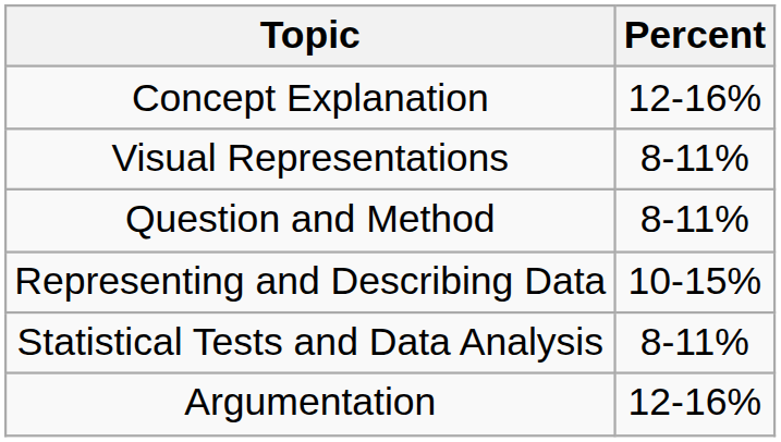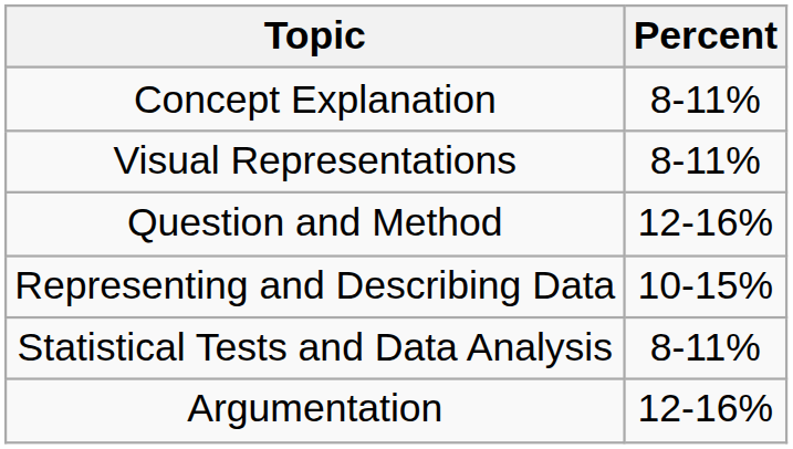 <table class="wikitable" style="text-align:center">
 <tr>
 <th>Topic</th>
 <th>Percent</th>
 </tr>
 <tr>
 <td>Concept Explanation</td>
-<td>12-16%</td>
+<td>8-11%</td>
 </tr>
 <tr>
 <td>Visual Representations</td>
 <td>8-11%</td>
 </tr>
 <tr>
 <td>Question and Method</td>
-<td>8-11%</td>
+<td>12-16%</td>
 </tr>
 <tr>
 <td>Representing and Describing Data</td>
 <td>10-15%</td>
 </tr>
 <tr>
 <td>Statistical Tests and Data Analysis</td>
 <td>8-11%</td>
 </tr>
 <tr>
 <td>Argumentation</td>
 <td>12-16%</td>
 </tr>
 </table>
